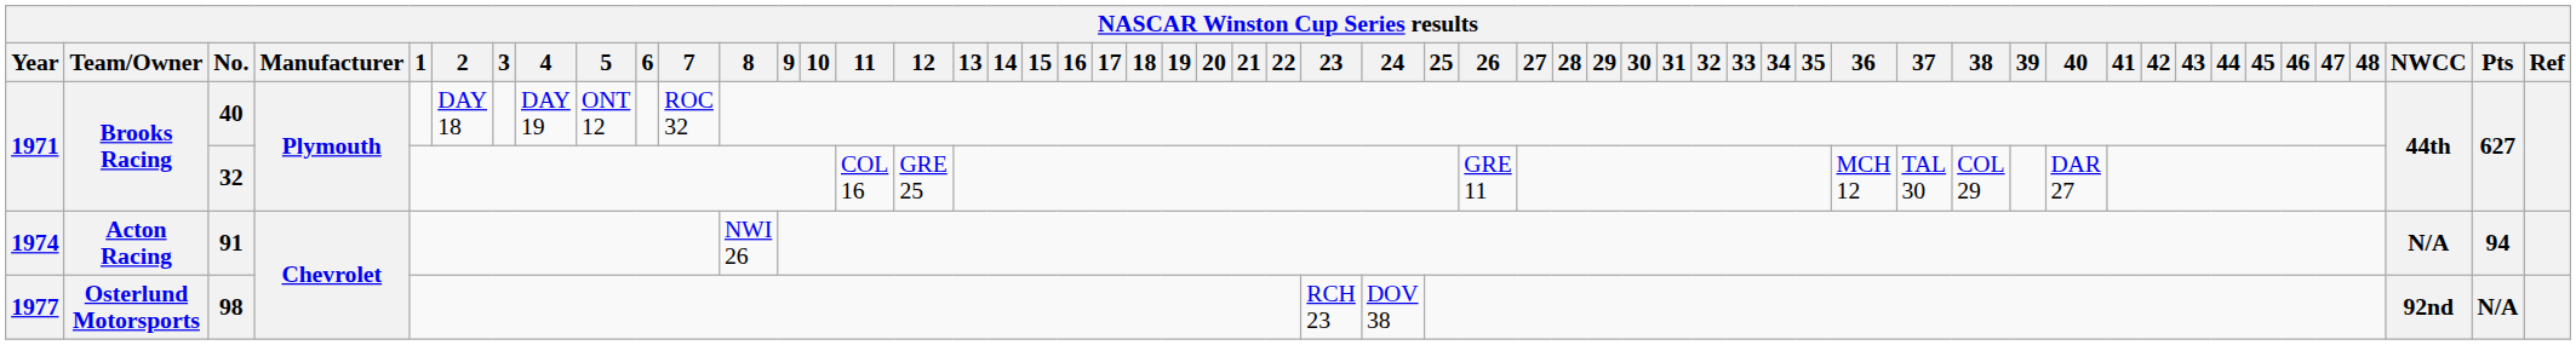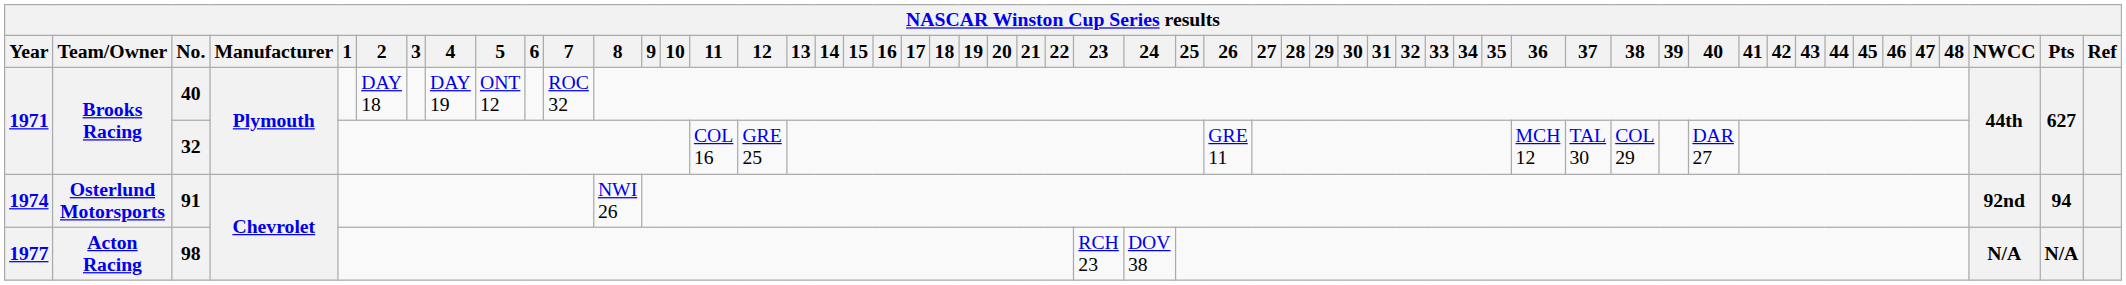 <table class="wikitable">
 <tr>
 <th colspan="55"><a href='#'>NASCAR Winston Cup Series</a> results</th>
 </tr>
 <tr>
 <th>Year</th>
 <th>Team/Owner</th>
 <th>No.</th>
 <th>Manufacturer</th>
 <th>1</th>
 <th>2</th>
 <th>3</th>
 <th>4</th>
 <th>5</th>
 <th>6</th>
 <th>7</th>
 <th>8</th>
 <th>9</th>
 <th>10</th>
 <th>11</th>
 <th>12</th>
 <th>13</th>
 <th>14</th>
 <th>15</th>
 <th>16</th>
 <th>17</th>
 <th>18</th>
 <th>19</th>
 <th>20</th>
 <th>21</th>
 <th>22</th>
 <th>23</th>
 <th>24</th>
 <th>25</th>
 <th>26</th>
 <th>27</th>
 <th>28</th>
 <th>29</th>
 <th>30</th>
 <th>31</th>
 <th>32</th>
 <th>33</th>
 <th>34</th>
 <th>35</th>
 <th>36</th>
 <th>37</th>
 <th>38</th>
 <th>39</th>
 <th>40</th>
 <th>41</th>
 <th>42</th>
 <th>43</th>
 <th>44</th>
 <th>45</th>
 <th>46</th>
 <th>47</th>
 <th>48</th>
 <th>NWCC</th>
 <th>Pts</th>
 <th>Ref</th>
 </tr>
 <tr>
 <th rowspan="2"><a href='#'>1971</a></th>
 <th rowspan="2"><a href='#'>Brooks Racing</a></th>
 <th>40</th>
 <th rowspan="2"><a href='#'>Plymouth</a></th>
 <td></td>
 <td><a href='#'>DAY</a><br>18</td>
 <td></td>
 <td><a href='#'>DAY</a><br>19</td>
 <td><a href='#'>ONT</a><br>12</td>
 <td></td>
 <td><a href='#'>ROC</a><br>32</td>
 <td colspan="41"></td>
 <th rowspan="2">44th</th>
 <th rowspan="2">627</th>
 <th rowspan="2"></th>
 </tr>
 <tr>
 <th>32</th>
 <td colspan="10"></td>
 <td><a href='#'>COL</a><br>16</td>
 <td><a href='#'>GRE</a><br>25</td>
 <td colspan="13"></td>
 <td><a href='#'>GRE</a><br>11</td>
 <td colspan="9"></td>
 <td><a href='#'>MCH</a><br>12</td>
 <td><a href='#'>TAL</a><br>30</td>
 <td><a href='#'>COL</a><br>29</td>
 <td></td>
 <td><a href='#'>DAR</a><br>27</td>
 <td colspan="8"></td>
 </tr>
 <tr>
 <th><a href='#'>1974</a></th>
-<th><a href='#'>Acton Racing</a></th>
+<th><a href='#'>Osterlund Motorsports</a></th>
 <th>91</th>
 <th rowspan="2"><a href='#'>Chevrolet</a></th>
 <td colspan="7"></td>
 <td><a href='#'>NWI</a><br>26</td>
 <td colspan="40"></td>
-<th>N/A</th>
+<th>92nd</th>
 <th>94</th>
 <th></th>
 </tr>
 <tr>
 <th><a href='#'>1977</a></th>
-<th><a href='#'>Osterlund Motorsports</a></th>
+<th><a href='#'>Acton Racing</a></th>
 <th>98</th>
 <td colspan="22"></td>
 <td><a href='#'>RCH</a><br>23</td>
 <td><a href='#'>DOV</a><br>38</td>
 <td colspan="24"></td>
-<th>92nd</th>
+<th>N/A</th>
 <th>N/A</th>
 <th></th>
 </tr>
 </table>
